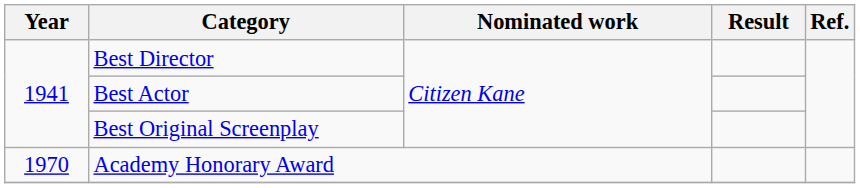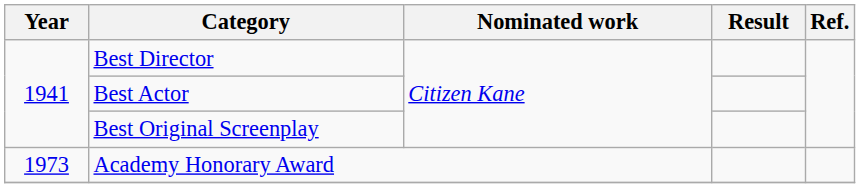 <table class=wikitable>
 <tr>
 <th scope="col" style="width:5em;">Year</th>
 <th scope="col" style="width:26em;">Category</th>
 <th scope="col" style="width:25em;">Nominated work</th>
 <th scope="col" style="width:5em;">Result</th>
 <th>Ref.</th>
 </tr>
 <tr>
 <td style="text-align:center;", rowspan=3><a href='#'>1941</a></td>
 <td><a href='#'>Best Director</a></td>
 <td rowspan=3><em><a href='#'>Citizen Kane</a></em></td>
 <td></td>
 <td rowspan=3></td>
 </tr>
 <tr>
 <td><a href='#'>Best Actor</a></td>
 <td></td>
 </tr>
 <tr>
 <td><a href='#'>Best Original Screenplay</a></td>
 <td></td>
 </tr>
 <tr>
-<td style="text-align:center;"><a href='#'>1970</a></td>
+<td style="text-align:center;"><a href='#'>1973</a></td>
 <td colspan=2><a href='#'>Academy Honorary Award</a></td>
 <td></td>
 <td></td>
 </tr>
 <tr>
 </tr>
 </table>
